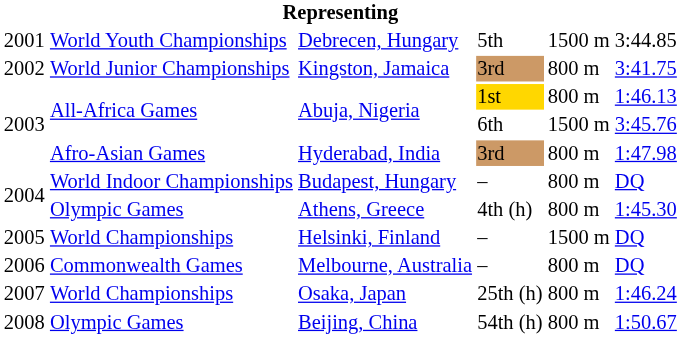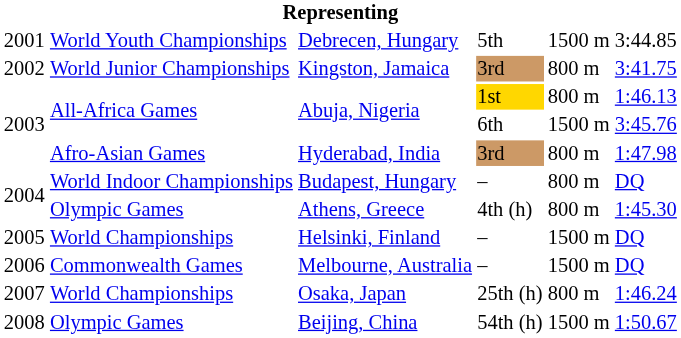 <table>
 <tr>
 <th colspan="6">Representing </th>
 </tr>
 <tr>
 <td>2001</td>
 <td><a href='#'>World Youth Championships</a></td>
 <td><a href='#'>Debrecen, Hungary</a></td>
 <td>5th</td>
 <td>1500 m</td>
 <td>3:44.85</td>
 </tr>
 <tr>
 <td>2002</td>
 <td><a href='#'>World Junior Championships</a></td>
 <td><a href='#'>Kingston, Jamaica</a></td>
 <td bgcolor=cc9966>3rd</td>
 <td>800 m</td>
 <td><a href='#'>3:41.75</a></td>
 </tr>
 <tr>
 <td rowspan=3>2003</td>
 <td rowspan=2><a href='#'>All-Africa Games</a></td>
 <td rowspan=2><a href='#'>Abuja, Nigeria</a></td>
 <td bgcolor=gold>1st</td>
 <td>800 m</td>
 <td><a href='#'>1:46.13</a></td>
 </tr>
 <tr>
 <td>6th</td>
 <td>1500 m</td>
 <td><a href='#'>3:45.76</a></td>
 </tr>
 <tr>
 <td><a href='#'>Afro-Asian Games</a></td>
 <td><a href='#'>Hyderabad, India</a></td>
 <td bgcolor=cc9966>3rd</td>
 <td>800 m</td>
 <td><a href='#'>1:47.98</a></td>
 </tr>
 <tr>
 <td rowspan=2>2004</td>
 <td><a href='#'>World Indoor Championships</a></td>
 <td><a href='#'>Budapest, Hungary</a></td>
 <td>–</td>
 <td>800 m</td>
 <td><a href='#'>DQ</a></td>
 </tr>
 <tr>
 <td><a href='#'>Olympic Games</a></td>
 <td><a href='#'>Athens, Greece</a></td>
 <td>4th (h)</td>
 <td>800 m</td>
 <td><a href='#'>1:45.30</a></td>
 </tr>
 <tr>
 <td>2005</td>
 <td><a href='#'>World Championships</a></td>
 <td><a href='#'>Helsinki, Finland</a></td>
 <td>–</td>
 <td>1500 m</td>
 <td><a href='#'>DQ</a></td>
 </tr>
 <tr>
 <td>2006</td>
 <td><a href='#'>Commonwealth Games</a></td>
 <td><a href='#'>Melbourne, Australia</a></td>
 <td>–</td>
-<td>800 m</td>
+<td>1500 m</td>
 <td><a href='#'>DQ</a></td>
 </tr>
 <tr>
 <td>2007</td>
 <td><a href='#'>World Championships</a></td>
 <td><a href='#'>Osaka, Japan</a></td>
 <td>25th (h)</td>
 <td>800 m</td>
 <td><a href='#'>1:46.24</a></td>
 </tr>
 <tr>
 <td>2008</td>
 <td><a href='#'>Olympic Games</a></td>
 <td><a href='#'>Beijing, China</a></td>
 <td>54th (h)</td>
-<td>800 m</td>
+<td>1500 m</td>
 <td><a href='#'>1:50.67</a></td>
 </tr>
 </table>
